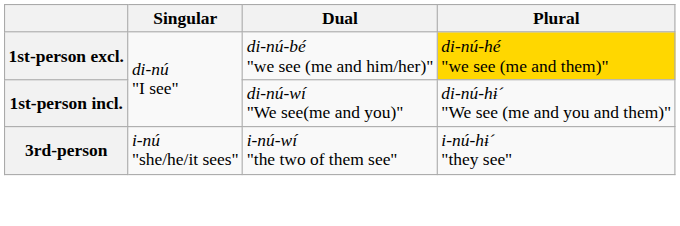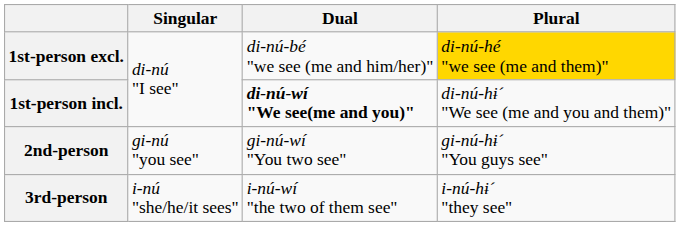 <table class="wikitable">
 <tr>
 <th></th>
 <th>Singular</th>
 <th>Dual</th>
 <th>Plural</th>
 </tr>
 <tr>
 <th>1st-person excl.</th>
 <td rowspan=2><em>di-nú</em><br>"I see"</td>
 <td><em>di-nú-bé</em><br>"we see (me and him/her)"</td>
 <td style="background: gold;"><em>di-nú-hé</em><br>"we see (me and them)"</td>
 </tr>
 <tr>
 <th>1st-person incl.</th>
-<td><em>di-nú-wí</em><br>"We see(me and you)"</td>
+<td><strong><em>di-nú-wí</em><br>"We see(me and you)"</strong></td>
 <td><em>di-nú-hɨ´</em><br>"We see (me and you and them)"</td>
+</tr>
+<tr>
+<th>2nd-person</th>
+<td><em>gi-nú</em><br>"you see"</td>
+<td><em>gi-nú-wí</em><br>"You two see"</td>
+<td><em>gi-nú-hɨ´</em><br>"You guys see"</td>
 </tr>
 <tr>
 <th>3rd-person</th>
 <td><em>i-nú</em><br>"she/he/it sees"</td>
 <td><em>i-nú-wí</em><br>"the two of them see"</td>
 <td><em>i-nú-hɨ´</em><br>"they see"</td>
 </tr>
 </table>
